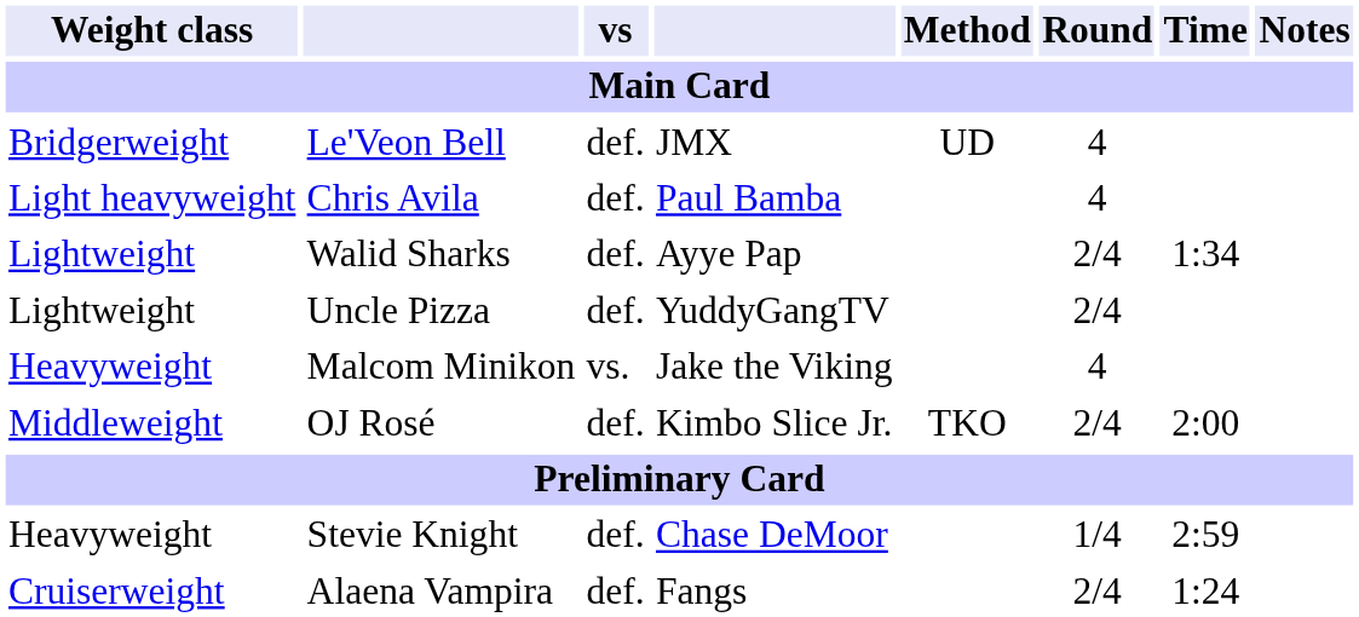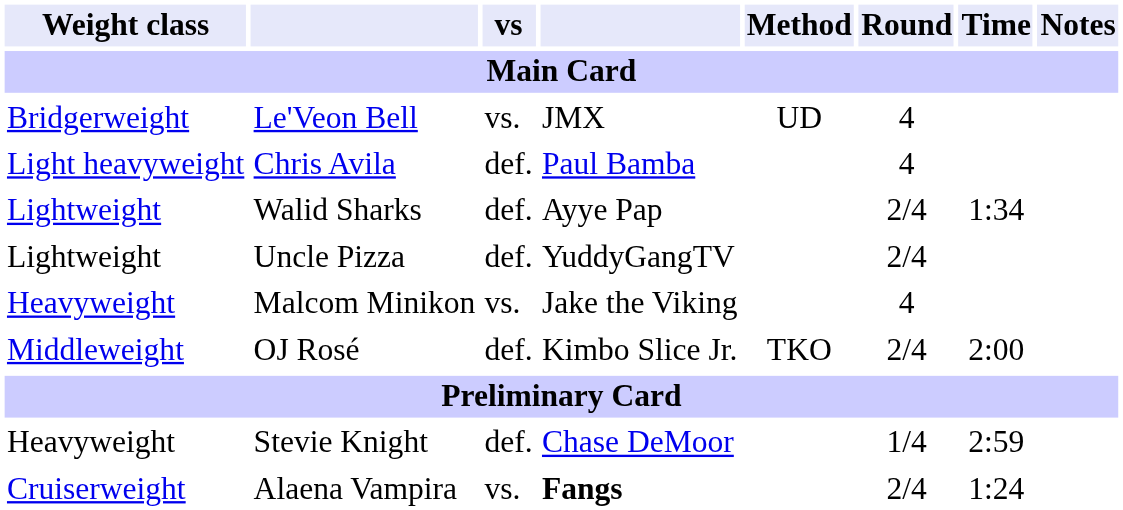 <table class="toccolours" style="font-size: 85%;">
 <tr>
 <th style="background:#e6e8fa; color:#000; text-align:center;">Weight class</th>
 <th style="background:#e6e8fa; color:#000; text-align:center;"></th>
 <th style="background:#e6e8fa; color:#000; text-align:center;">vs</th>
 <th style="background:#e6e8fa; color:#000; text-align:center;"></th>
 <th style="background:#e6e8fa; color:#000; text-align:center;">Method</th>
 <th style="background:#e6e8fa; color:#000; text-align:center;">Round</th>
 <th style="background:#e6e8fa; color:#000; text-align:center;">Time</th>
 <th style="background:#e6e8fa; color:#000; text-align:center;">Notes</th>
 </tr>
 <tr>
 <th colspan="8" style="background-color: #ccccff;">Main Card</th>
 </tr>
 <tr>
 <td><a href='#'>Bridgerweight</a></td>
 <td><a href='#'>Le'Veon Bell</a></td>
-<td>def.</td>
+<td>vs.</td>
 <td>JMX</td>
 <td align="center">UD</td>
 <td align="center">4</td>
 <td align="center"></td>
 <td></td>
 </tr>
 <tr>
 <td><a href='#'>Light heavyweight</a></td>
 <td><a href='#'>Chris Avila</a></td>
 <td>def.</td>
 <td><a href='#'>Paul Bamba</a></td>
 <td align="center"></td>
 <td align="center">4</td>
 <td align="center"></td>
 <td></td>
 </tr>
 <tr>
 <td><a href='#'>Lightweight</a></td>
 <td>Walid Sharks</td>
 <td>def.</td>
 <td>Ayye Pap</td>
 <td align="center"></td>
 <td align="center">2/4</td>
 <td align="center">1:34</td>
 <td></td>
 </tr>
 <tr>
 <td>Lightweight</td>
 <td>Uncle Pizza</td>
 <td>def.</td>
 <td>YuddyGangTV</td>
 <td align="center"></td>
 <td align="center">2/4</td>
 <td align="center"></td>
 <td></td>
 </tr>
 <tr>
 <td><a href='#'>Heavyweight</a></td>
 <td>Malcom Minikon</td>
 <td>vs.</td>
 <td>Jake the Viking</td>
 <td align="center"></td>
 <td align="center">4</td>
 <td align="center"></td>
 <td></td>
 </tr>
 <tr>
 <td><a href='#'>Middleweight</a></td>
 <td>OJ Rosé</td>
 <td>def.</td>
 <td>Kimbo Slice Jr.</td>
 <td align="center">TKO</td>
 <td align="center">2/4</td>
 <td align="center">2:00</td>
 <td></td>
 </tr>
 <tr>
 <th colspan="8" style="background-color: #ccccff;">Preliminary Card</th>
 </tr>
 <tr>
 <td>Heavyweight</td>
 <td>Stevie Knight</td>
 <td>def.</td>
 <td><a href='#'>Chase DeMoor</a></td>
 <td align="center"></td>
 <td align="center">1/4</td>
 <td align="center">2:59</td>
 <td></td>
 </tr>
 <tr>
 <td><a href='#'>Cruiserweight</a></td>
 <td>Alaena Vampira</td>
-<td>def.</td>
-<td>Fangs</td>
+<td>vs.</td>
+<td><strong>Fangs</strong></td>
 <td align="center"></td>
 <td align="center">2/4</td>
 <td align="center">1:24</td>
 <td></td>
 </tr>
 </table>
